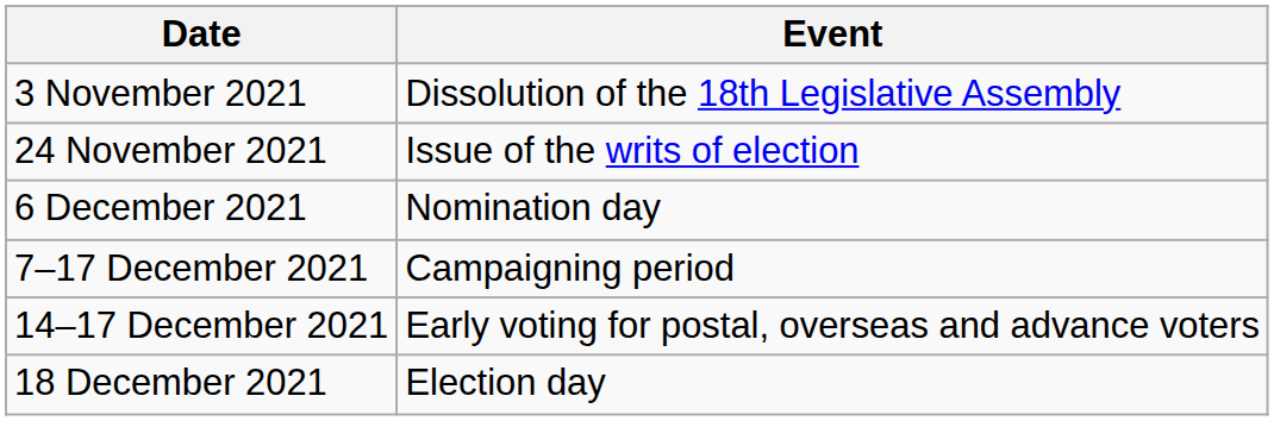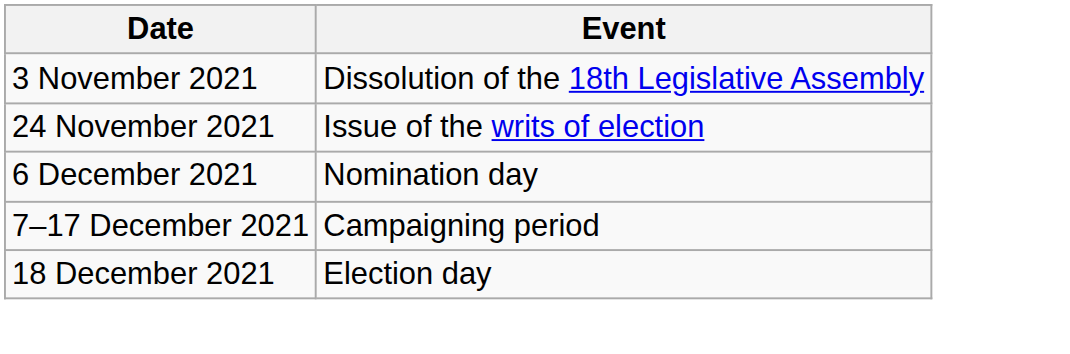 <table class="wikitable">
 <tr>
 <th>Date</th>
 <th>Event</th>
 </tr>
 <tr>
 <td>3 November 2021</td>
 <td>Dissolution of the <a href='#'>18th Legislative Assembly</a></td>
 </tr>
 <tr>
 <td>24 November 2021</td>
 <td>Issue of the <a href='#'>writs of election</a></td>
 </tr>
 <tr>
 <td>6 December 2021</td>
 <td>Nomination day</td>
 </tr>
 <tr>
 <td>7–17 December 2021</td>
 <td>Campaigning period</td>
 </tr>
 <tr>
-<td>14–17 December 2021</td>
-<td>Early voting for postal, overseas and advance voters</td>
-</tr>
-<tr>
 <td>18 December 2021</td>
 <td>Election day</td>
 </tr>
 </table>
